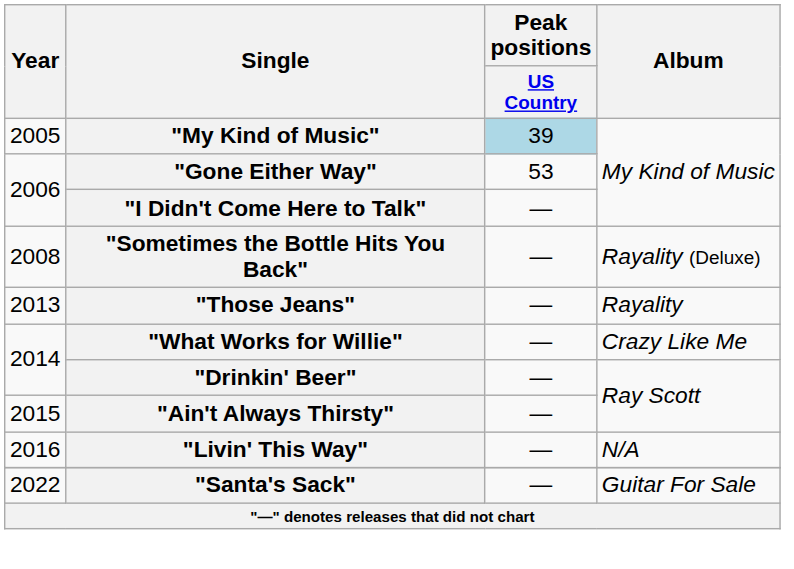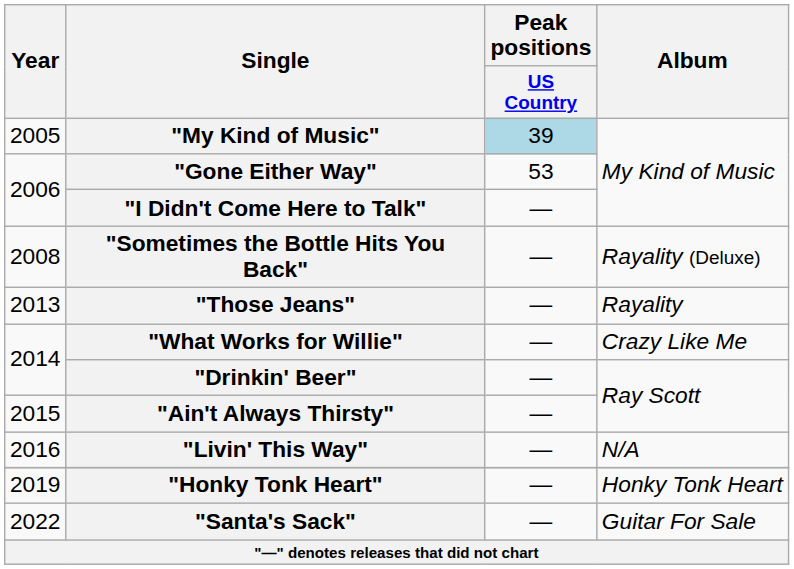 <table class="wikitable plainrowheaders" style="text-align:center;">
 <tr>
 <th rowspan="2">Year</th>
 <th rowspan="2" style="width:18em;">Single</th>
 <th colspan="1">Peak positions</th>
 <th rowspan="2">Album</th>
 </tr>
 <tr style="font-size:smaller;">
 <th width="60"><a href='#'>US Country</a><br></th>
 </tr>
 <tr>
 <td>2005</td>
 <th scope="row">"My Kind of Music"</th>
 <td style="background: lightblue;">39</td>
 <td align="left" rowspan="3"><em>My Kind of Music</em></td>
 </tr>
 <tr>
 <td rowspan="2">2006</td>
 <th scope="row">"Gone Either Way"</th>
 <td>53</td>
 </tr>
 <tr>
 <th scope="row">"I Didn't Come Here to Talk"</th>
 <td>—</td>
 </tr>
 <tr>
 <td>2008</td>
 <th scope="row">"Sometimes the Bottle Hits You Back"</th>
 <td>—</td>
 <td align="left"><em>Rayality</em> <small>(Deluxe)</small></td>
 </tr>
 <tr>
 <td>2013</td>
 <th scope="row">"Those Jeans"</th>
 <td>—</td>
 <td align="left"><em>Rayality</em></td>
 </tr>
 <tr>
 <td rowspan="2">2014</td>
 <th scope="row">"What Works for Willie"</th>
 <td>—</td>
 <td align="left"><em>Crazy Like Me</em></td>
 </tr>
 <tr>
 <th scope="row">"Drinkin' Beer"</th>
 <td>—</td>
 <td align="left" rowspan="2"><em>Ray Scott</em></td>
 </tr>
 <tr>
 <td>2015</td>
 <th scope="row">"Ain't Always Thirsty"</th>
 <td>—</td>
 </tr>
 <tr>
 <td rowspan="">2016</td>
 <th scope="row">"Livin' This Way"</th>
 <td>—</td>
 <td align="left"><em>N/A</em></td>
 </tr>
 <tr>
 </tr>
 <tr>
+<td rowspan="">2019</td>
+<th scope="row">"Honky Tonk Heart"</th>
+<td>—</td>
+<td align="left"><em>Honky Tonk Heart</em></td>
+</tr>
+<tr>
 <td rowspan="">2022</td>
 <th scope="row">"Santa's Sack"</th>
 <td>—</td>
 <td align="left"><em>Guitar For Sale</em></td>
 </tr>
 <tr>
 <th colspan="4" style="font-size:8pt">"—" denotes releases that did not chart</th>
 </tr>
 </table>
